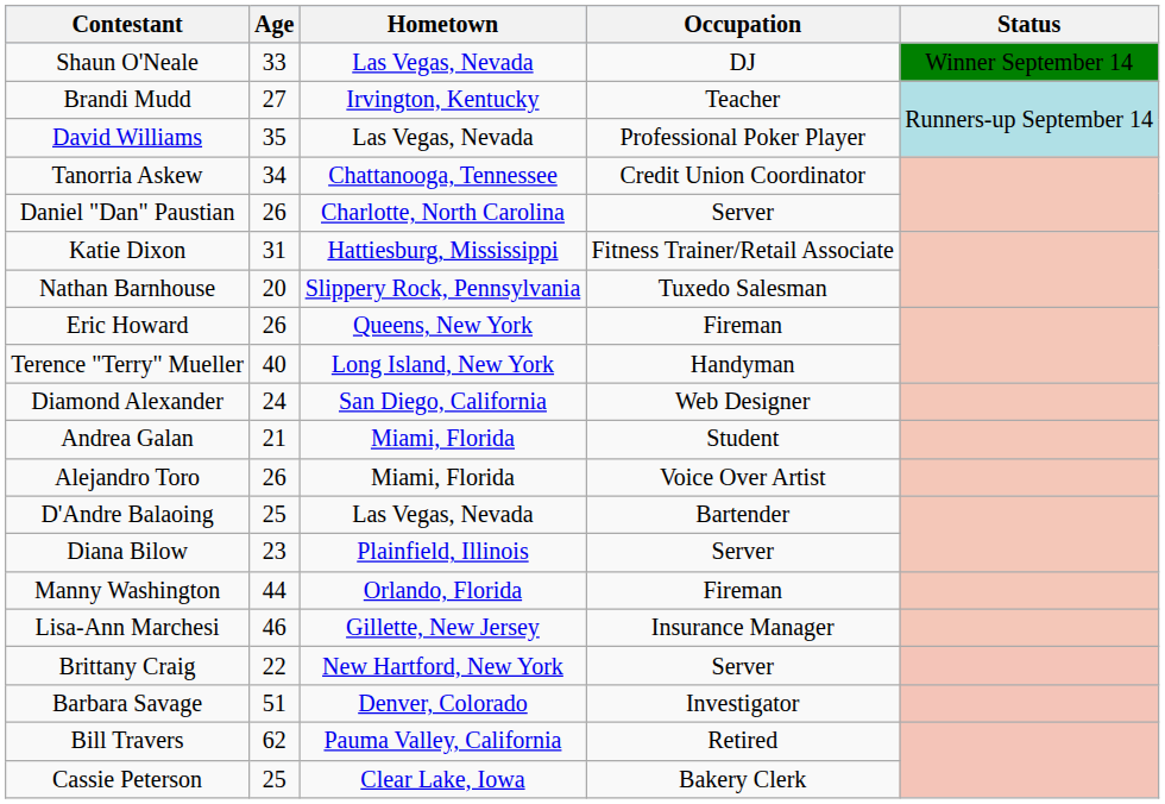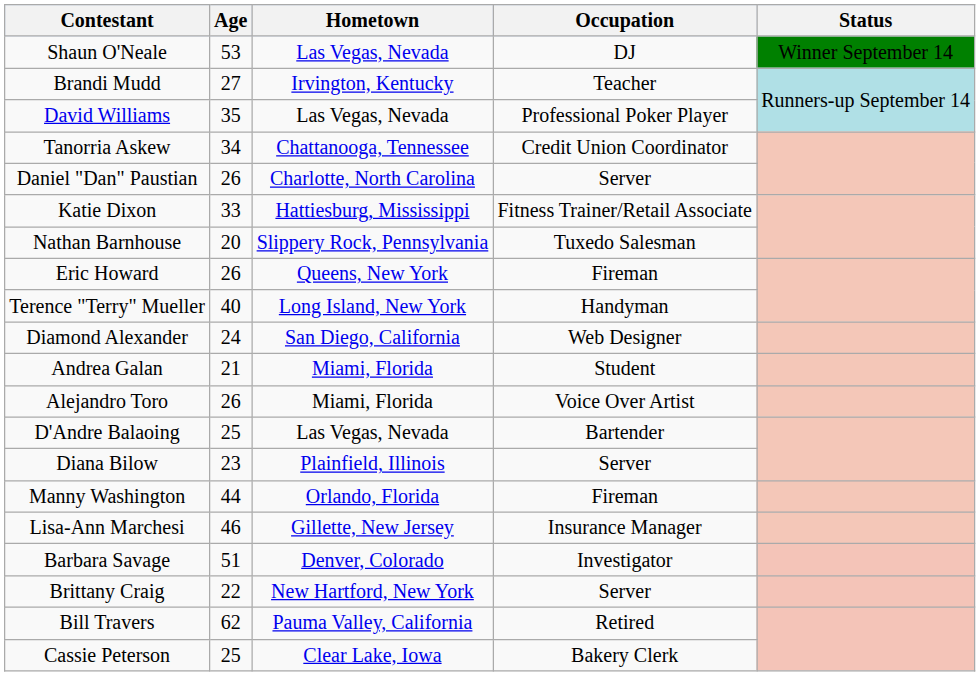 <table class="wikitable sortable plainrowheaders" style="text-align:center;">
 <tr style="background:#C1D8FF;">
 <th>Contestant</th>
 <th>Age</th>
 <th>Hometown</th>
 <th>Occupation</th>
 <th>Status</th>
 </tr>
 <tr>
 <td>Shaun O'Neale</td>
-<td>33</td>
+<td>53</td>
 <td><a href='#'>Las Vegas, Nevada</a></td>
 <td>DJ</td>
 <td style="background:green;"><span>Winner September 14</span></td>
 </tr>
 <tr>
 <td>Brandi Mudd</td>
 <td>27</td>
 <td><a href='#'>Irvington, Kentucky</a></td>
 <td> Teacher</td>
 <td style="background:#B0E0E6;" rowspan="2">Runners-up September 14</td>
 </tr>
 <tr>
 <td><a href='#'>David Williams</a></td>
 <td>35</td>
 <td>Las Vegas, Nevada</td>
 <td>Professional Poker Player</td>
 </tr>
 <tr>
 <td>Tanorria Askew</td>
 <td>34</td>
 <td><a href='#'>Chattanooga, Tennessee</a></td>
 <td>Credit Union Coordinator</td>
 <td style="background:#f4c7b8; text-align:center;" rowspan="2"></td>
 </tr>
 <tr>
 <td>Daniel "Dan" Paustian</td>
 <td>26</td>
 <td><a href='#'>Charlotte, North Carolina</a></td>
 <td>Server</td>
 </tr>
 <tr>
 <td>Katie Dixon</td>
-<td>31</td>
+<td>33</td>
 <td><a href='#'>Hattiesburg, Mississippi</a></td>
 <td>Fitness Trainer/Retail Associate</td>
 <td style="background:#f4c7b8; text-align:center;" rowspan="2"></td>
 </tr>
 <tr>
 <td>Nathan Barnhouse</td>
 <td>20</td>
 <td><a href='#'>Slippery Rock, Pennsylvania</a></td>
 <td>Tuxedo Salesman</td>
 </tr>
 <tr>
 <td>Eric Howard</td>
 <td>26</td>
 <td><a href='#'>Queens, New York</a></td>
 <td>Fireman</td>
 <td style="background:#f4c7b8; text-align:center;" rowspan="2"></td>
 </tr>
 <tr>
 <td>Terence "Terry" Mueller</td>
 <td>40</td>
 <td><a href='#'>Long Island, New York</a></td>
 <td>Handyman</td>
 </tr>
 <tr>
 <td>Diamond Alexander</td>
 <td>24</td>
 <td><a href='#'>San Diego, California</a></td>
 <td>Web Designer</td>
 <td style="background:#f4c7b8; text-align:center;" rowspan="1"></td>
 </tr>
 <tr>
 <td>Andrea Galan</td>
 <td>21</td>
 <td><a href='#'>Miami, Florida</a></td>
 <td>Student</td>
 <td style="background:#f4c7b8; text-align:center;" rowspan="1"></td>
 </tr>
 <tr>
 <td>Alejandro Toro</td>
 <td>26</td>
 <td>Miami, Florida</td>
 <td>Voice Over Artist</td>
 <td style="background:#f4c7b8; text-align:center;" rowspan="1"></td>
 </tr>
 <tr>
 <td>D'Andre Balaoing</td>
 <td>25</td>
 <td>Las Vegas, Nevada</td>
 <td>Bartender</td>
 <td style="background:#f4c7b8; text-align:center;" rowspan="2"></td>
 </tr>
 <tr>
 <td>Diana Bilow</td>
 <td>23</td>
 <td><a href='#'>Plainfield, Illinois</a></td>
 <td>Server</td>
 </tr>
 <tr>
 <td>Manny Washington</td>
 <td>44</td>
 <td><a href='#'>Orlando, Florida</a></td>
 <td>Fireman</td>
 <td style="background:#f4c7b8; text-align:center;" rowspan="1"></td>
 </tr>
 <tr>
 <td>Lisa-Ann Marchesi</td>
 <td>46</td>
 <td><a href='#'>Gillette, New Jersey</a></td>
 <td>Insurance Manager</td>
 <td style="background:#f4c7b8; text-align:center;" rowspan="1"></td>
 </tr>
 <tr>
+<td>Barbara Savage</td>
+<td>51</td>
+<td><a href='#'>Denver, Colorado</a></td>
+<td>Investigator</td>
+<td style="background:#f4c4b8; text-align:center;" rowspan="1"></td>
+</tr>
+<tr>
 <td>Brittany Craig</td>
 <td>22</td>
 <td><a href='#'>New Hartford, New York</a></td>
 <td>Server</td>
-<td style="background:#f4c4b8; text-align:center;" rowspan="1"></td>
-</tr>
-<tr>
-<td>Barbara Savage</td>
-<td>51</td>
-<td><a href='#'>Denver, Colorado</a></td>
-<td>Investigator</td>
 <td style="background:#f4c4b8; text-align:center;" rowspan="1"></td>
 </tr>
 <tr>
 <td>Bill Travers</td>
 <td>62</td>
 <td><a href='#'>Pauma Valley, California</a></td>
 <td>Retired</td>
 <td style="background:#f4c4b8; text-align:center;" rowspan="2"></td>
 </tr>
 <tr>
 <td>Cassie Peterson</td>
 <td>25</td>
 <td><a href='#'>Clear Lake, Iowa</a></td>
 <td>Bakery Clerk</td>
 </tr>
 </table>
